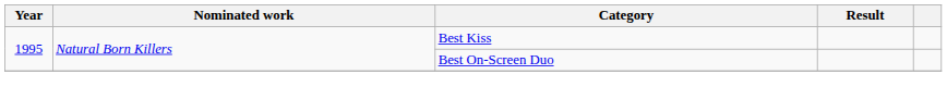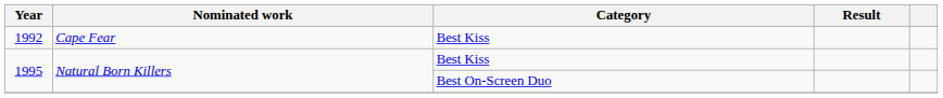 <table class="wikitable" style="width:85%;">
 <tr>
 <th width=5%>Year</th>
 <th style="width:40%;">Nominated work</th>
 <th style="width:40%;">Category</th>
 <th style="width:10%;">Result</th>
 <th width=3%></th>
+</tr>
+<tr>
+<td style="text-align:center;"><a href='#'>1992</a></td>
+<td><em><a href='#'>Cape Fear</a></em></td>
+<td><a href='#'>Best Kiss</a> </td>
+<td></td>
+<td style="text-align:center;"></td>
 </tr>
 <tr>
 <td rowspan="2" style="text-align:center;"><a href='#'>1995</a></td>
 <td rowspan="2"><em><a href='#'>Natural Born Killers</a></em></td>
 <td><a href='#'>Best Kiss</a> </td>
 <td></td>
 <td style="text-align:center;"></td>
 </tr>
 <tr>
 <td><a href='#'>Best On-Screen Duo</a> </td>
 <td></td>
 <td style="text-align:center;"></td>
 </tr>
 <tr>
 </tr>
 </table>
